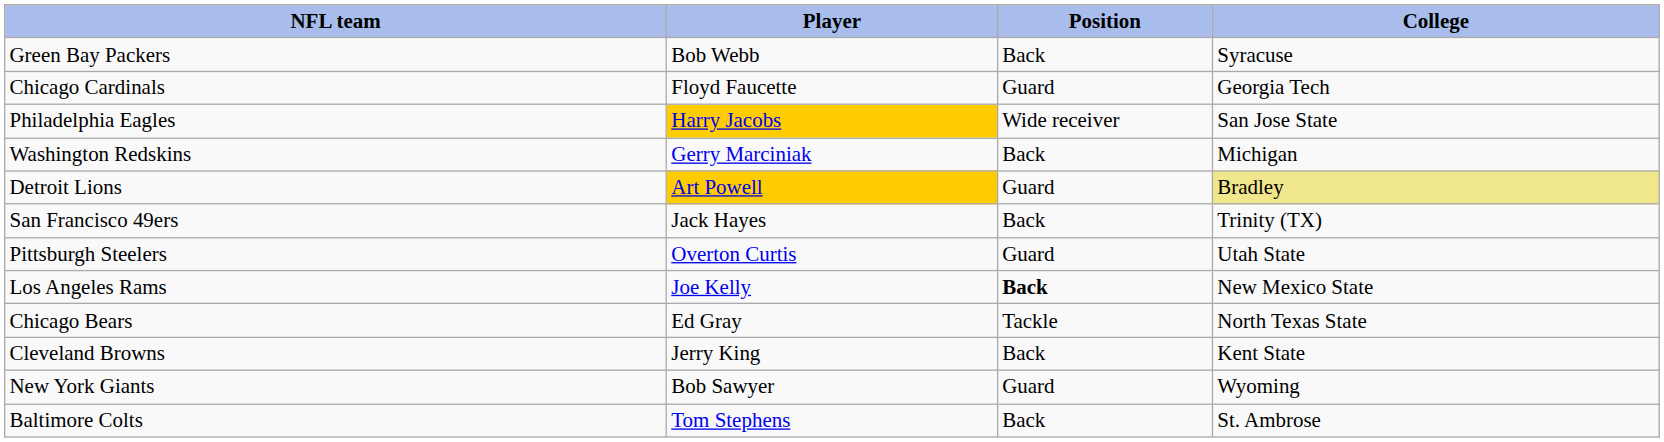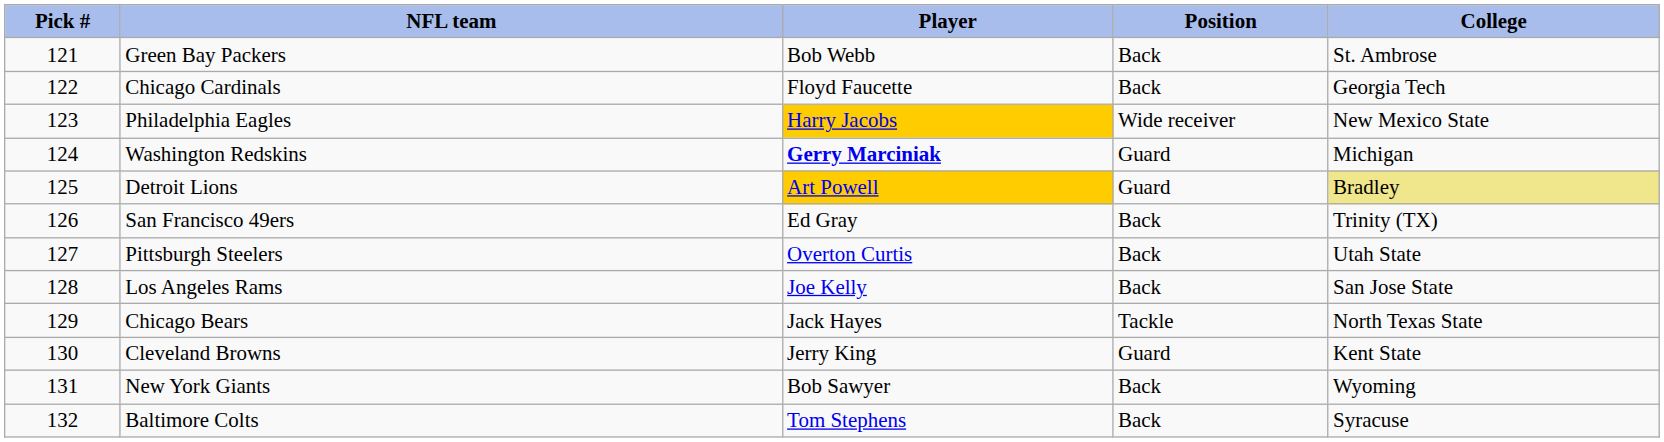 <table class="wikitable sortable sortable" style="width: 100%">
 <tr>
+<th style="background:#A8BDEC;" width=7%>Pick #</th>
 <th width=40% style="background:#A8BDEC;">NFL team</th>
 <th width=20% style="background:#A8BDEC;">Player</th>
 <th width=13% style="background:#A8BDEC;">Position</th>
 <th style="background:#A8BDEC;">College</th>
 </tr>
 <tr>
+<td align=center>121</td>
 <td>Green Bay Packers</td>
 <td>Bob Webb</td>
 <td>Back</td>
-<td>Syracuse</td>
+<td>St. Ambrose</td>
 </tr>
 <tr>
+<td align=center>122</td>
 <td>Chicago Cardinals</td>
 <td>Floyd Faucette</td>
-<td>Guard</td>
+<td>Back</td>
 <td>Georgia Tech</td>
 </tr>
 <tr>
+<td align=center>123</td>
 <td>Philadelphia Eagles</td>
 <td bgcolor="#FFCC00"><a href='#'>Harry Jacobs</a></td>
 <td>Wide receiver</td>
-<td>San Jose State</td>
+<td>New Mexico State</td>
 </tr>
 <tr>
+<td align=center>124</td>
 <td>Washington Redskins</td>
-<td><a href='#'>Gerry Marciniak</a></td>
-<td>Back</td>
+<td><strong><a href='#'>Gerry Marciniak</a></strong></td>
+<td>Guard</td>
 <td>Michigan</td>
 </tr>
 <tr>
+<td align=center>125</td>
 <td>Detroit Lions</td>
 <td bgcolor="#FFCC00"><a href='#'>Art Powell</a></td>
 <td>Guard</td>
 <td style="background: khaki;">Bradley</td>
 </tr>
 <tr>
+<td align=center>126</td>
 <td>San Francisco 49ers</td>
-<td>Jack Hayes</td>
+<td>Ed Gray</td>
 <td>Back</td>
 <td>Trinity (TX)</td>
 </tr>
 <tr>
+<td align=center>127</td>
 <td>Pittsburgh Steelers</td>
 <td><a href='#'>Overton Curtis</a></td>
-<td>Guard</td>
+<td>Back</td>
 <td>Utah State</td>
 </tr>
 <tr>
+<td align=center>128</td>
 <td>Los Angeles Rams</td>
 <td><a href='#'>Joe Kelly</a></td>
-<td><strong>Back</strong></td>
-<td>New Mexico State</td>
+<td>Back</td>
+<td>San Jose State</td>
 </tr>
 <tr>
+<td align=center>129</td>
 <td>Chicago Bears</td>
-<td>Ed Gray</td>
+<td>Jack Hayes</td>
 <td>Tackle</td>
 <td>North Texas State</td>
 </tr>
 <tr>
+<td align=center>130</td>
 <td>Cleveland Browns</td>
 <td>Jerry King</td>
-<td>Back</td>
+<td>Guard</td>
 <td>Kent State</td>
 </tr>
 <tr>
+<td align=center>131</td>
 <td>New York Giants</td>
 <td>Bob Sawyer</td>
-<td>Guard</td>
+<td>Back</td>
 <td>Wyoming</td>
 </tr>
 <tr>
+<td align=center>132</td>
 <td>Baltimore Colts</td>
 <td><a href='#'>Tom Stephens</a></td>
 <td>Back</td>
-<td>St. Ambrose</td>
+<td>Syracuse</td>
 </tr>
 </table>
